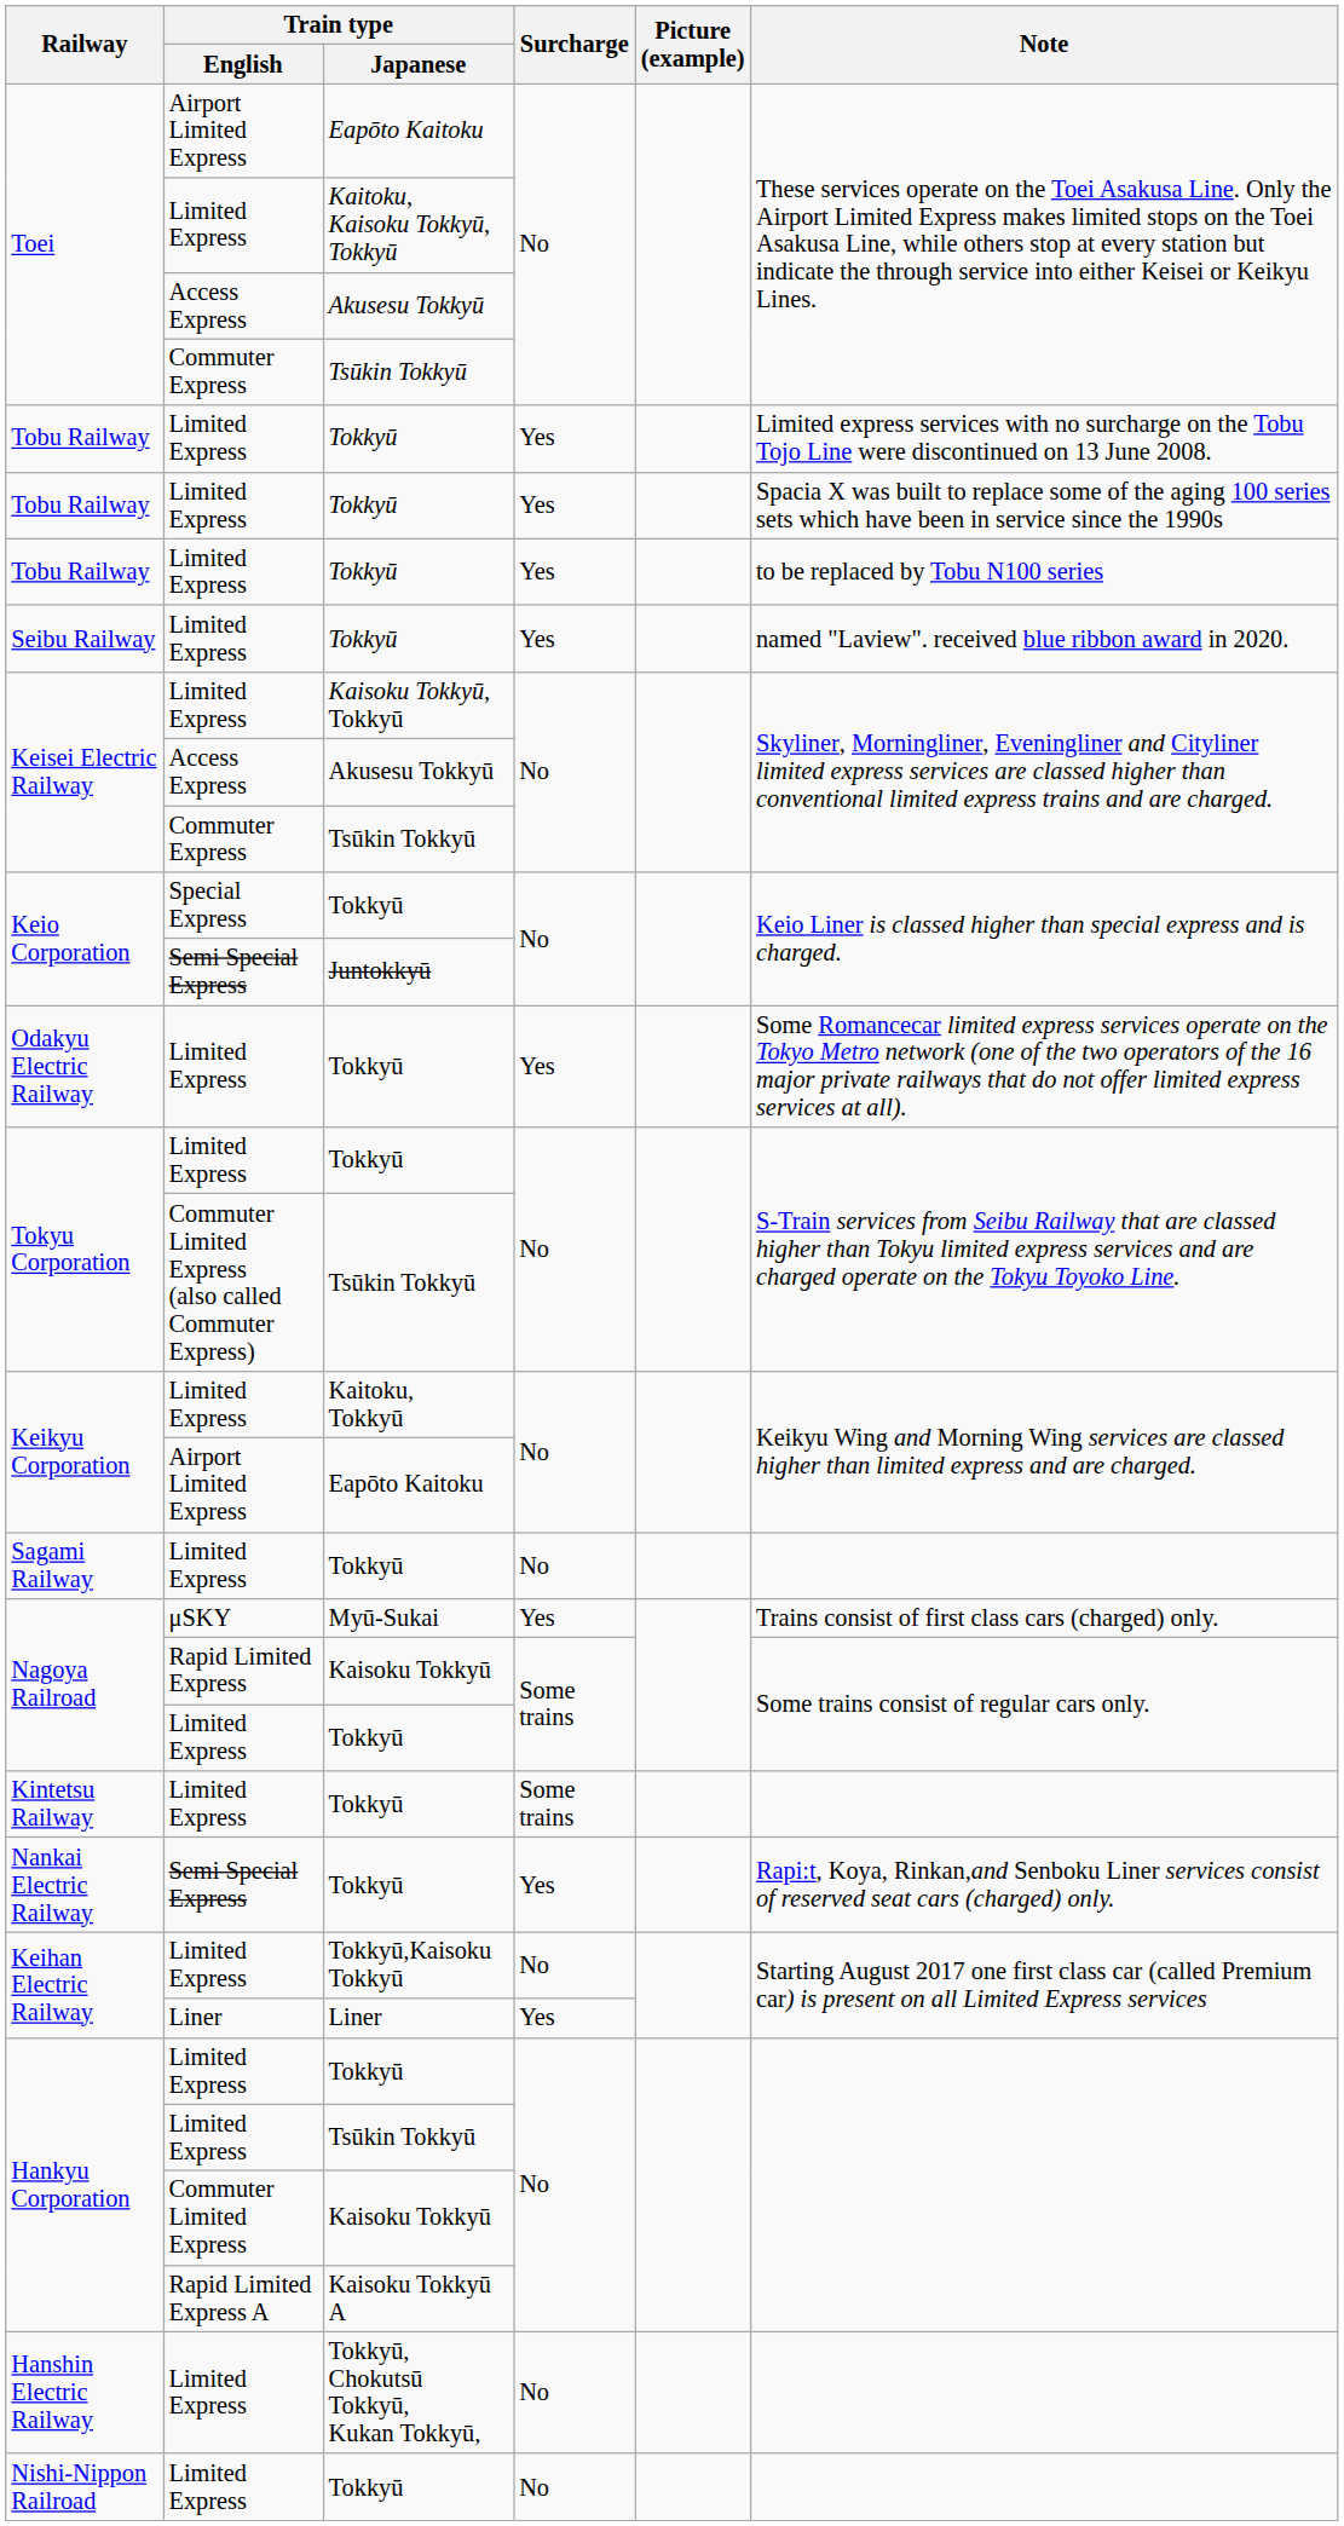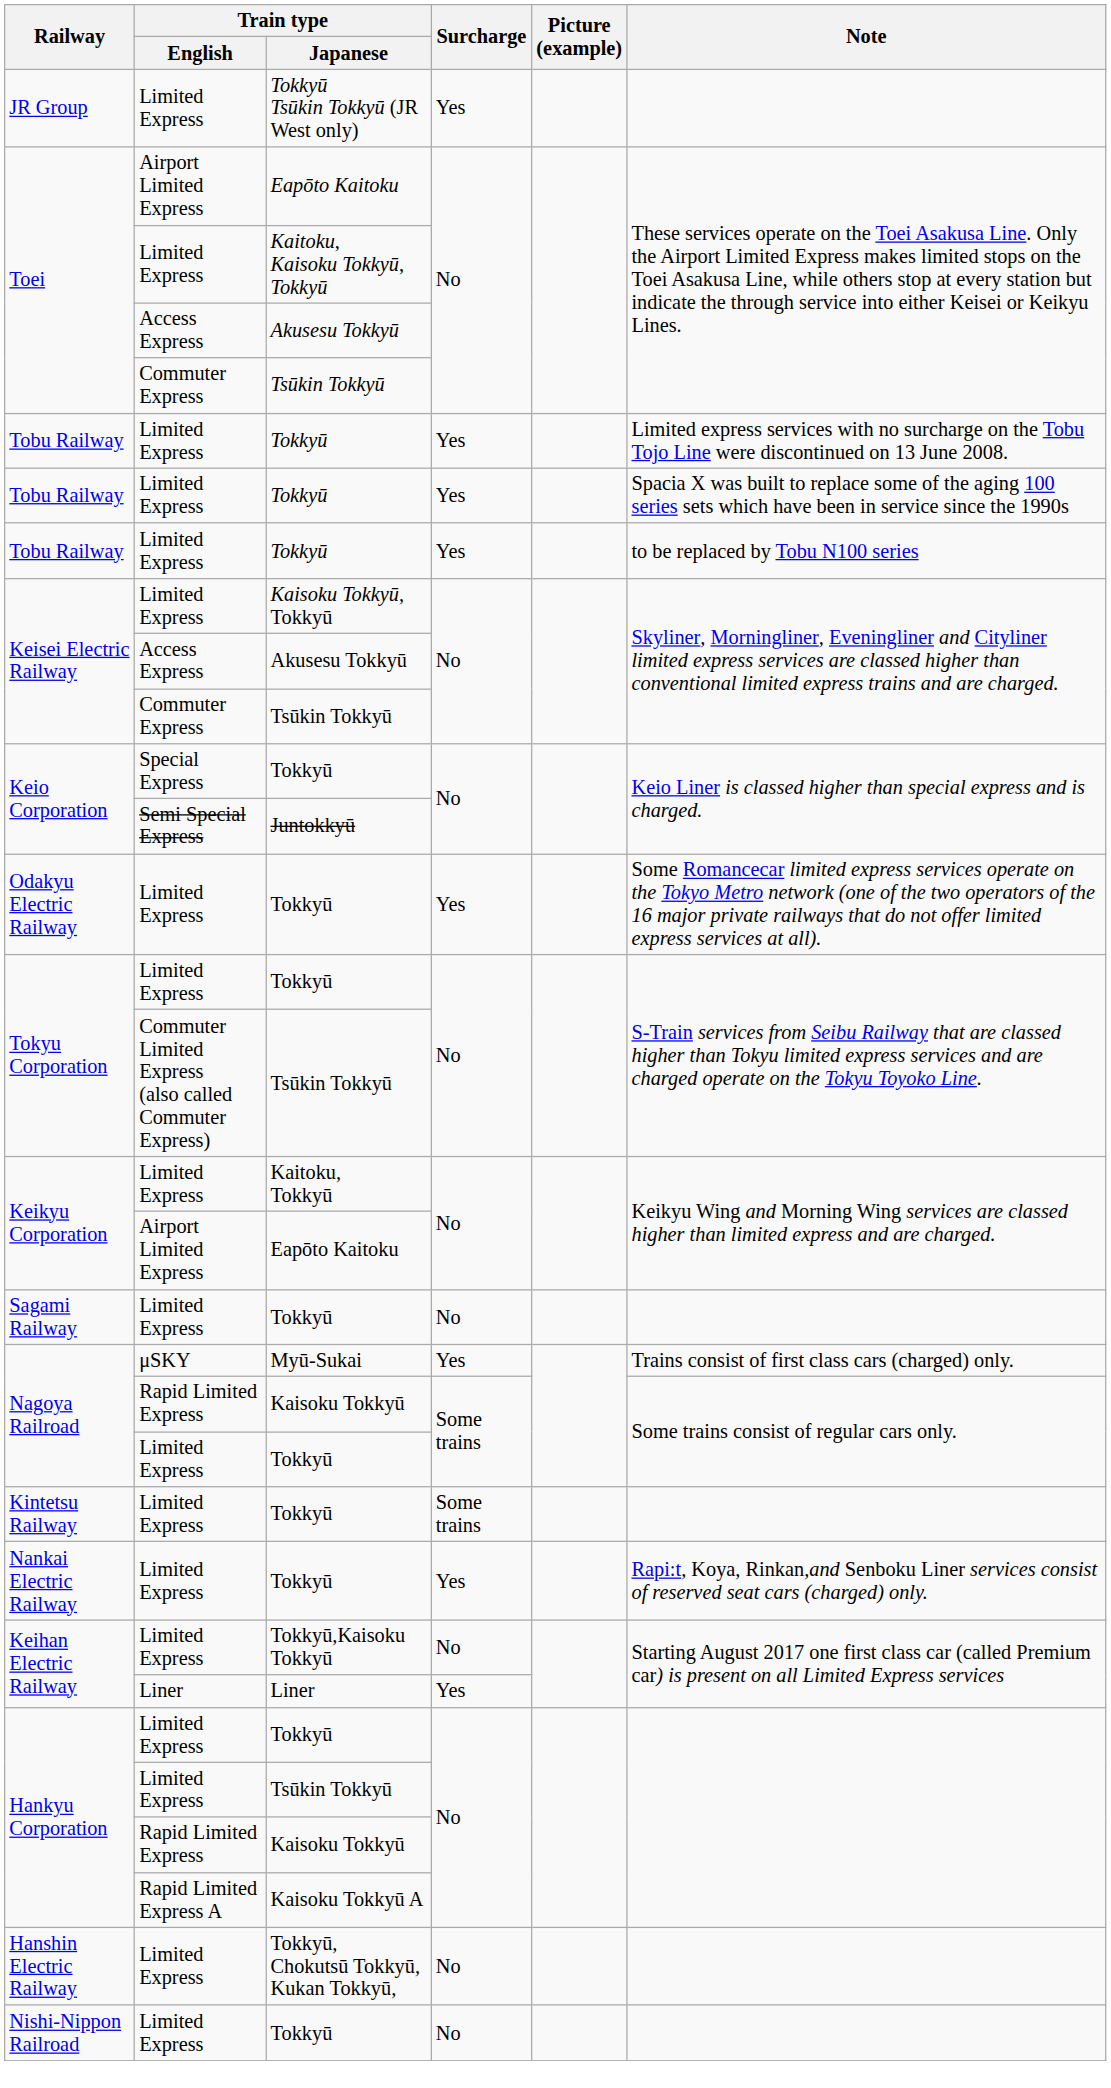 <table class=wikitable>
 <tr>
 <th rowspan=2>Railway</th>
 <th colspan=2>Train type</th>
 <th rowspan=2>Surcharge</th>
 <th rowspan=2>Picture<br>(example)</th>
 <th rowspan=2>Note</th>
 </tr>
 <tr>
 <th>English</th>
 <th>Japanese</th>
+</tr>
+<tr>
+<td><a href='#'>JR Group</a></td>
+<td>Limited Express</td>
+<td><em>Tokkyū</em><br><em>Tsūkin Tokkyū</em> (JR West only)</td>
+<td>Yes</td>
+<td></td>
+<td></td>
 </tr>
 <tr>
 <td rowspan=4><a href='#'>Toei</a></td>
 <td>Airport Limited Express</td>
 <td><em>Eapōto Kaitoku</em></td>
 <td rowspan=4>No</td>
 <td rowspan=4></td>
 <td rowspan=4>These services operate on the <a href='#'>Toei Asakusa Line</a>. Only the Airport Limited Express makes limited stops on the Toei Asakusa Line, while others stop at every station but indicate the through service into either Keisei or Keikyu Lines.</td>
 </tr>
 <tr>
 <td>Limited Express</td>
 <td><em>Kaitoku</em>,<br><em>Kaisoku Tokkyū</em>,<br><em>Tokkyū</em></td>
 </tr>
 <tr>
 <td>Access Express</td>
 <td><em>Akusesu Tokkyū</em></td>
 </tr>
 <tr>
 <td>Commuter Express</td>
 <td><em>Tsūkin Tokkyū</em></td>
 </tr>
 <tr>
 <td><a href='#'>Tobu Railway</a></td>
 <td>Limited Express</td>
 <td><em>Tokkyū</em></td>
 <td>Yes</td>
 <td></td>
 <td>Limited express services with no surcharge on the <a href='#'>Tobu Tojo Line</a> were discontinued on 13 June 2008.</td>
 </tr>
 <tr>
 <td><a href='#'>Tobu Railway</a></td>
 <td>Limited Express</td>
 <td><em>Tokkyū</em></td>
 <td>Yes</td>
 <td></td>
 <td>Spacia X was built to replace some of the aging <a href='#'>100 series</a> sets which have been in service since the 1990s</td>
 </tr>
 <tr>
 <td><a href='#'>Tobu Railway</a></td>
 <td>Limited Express</td>
 <td><em>Tokkyū</em></td>
 <td>Yes</td>
 <td></td>
 <td>to be replaced by <a href='#'>Tobu N100 series</a></td>
-</tr>
-<tr>
-<td><a href='#'>Seibu Railway</a></td>
-<td>Limited Express</td>
-<td><em>Tokkyū</em></td>
-<td>Yes</td>
-<td></td>
-<td>named "Laview". received <a href='#'>blue ribbon award</a> in 2020.</td>
 </tr>
 <tr>
 <td rowspan=3><a href='#'>Keisei Electric Railway</a></td>
 <td>Limited Express</td>
 <td><em>Kaisoku Tokkyū,<br></em>Tokkyū<em></td>
 <td rowspan=3>No</td>
 <td rowspan=3></td>
 <td rowspan=3></em><a href='#'>Skyliner</a><em>, </em><a href='#'>Morningliner</a><em>, </em><a href='#'>Eveningliner</a><em> and </em><a href='#'>Cityliner</a><em> limited express services are classed higher than conventional limited express trains and are charged.</td>
 </tr>
 <tr>
 <td>Access Express</td>
 <td></em>Akusesu Tokkyū<em></td>
 </tr>
 <tr>
 <td>Commuter Express</td>
 <td></em>Tsūkin Tokkyū<em></td>
 </tr>
 <tr>
 <td rowspan=2><a href='#'>Keio Corporation</a></td>
 <td>Special Express</td>
 <td></em>Tokkyū<em></td>
 <td rowspan=2>No</td>
 <td rowspan=2></td>
 <td rowspan=2></em><a href='#'>Keio Liner</a><em> is classed higher than special express and is charged.</td>
 </tr>
 <tr>
 <td><s>Semi Special Express</s></td>
 <td></em><s>Juntokkyū</s><em></td>
 </tr>
 <tr>
 <td><a href='#'>Odakyu Electric Railway</a></td>
 <td>Limited Express</td>
 <td></em>Tokkyū<em></td>
 <td>Yes</td>
 <td></td>
 <td>Some </em><a href='#'>Romancecar</a><em> limited express services operate on the <a href='#'>Tokyo Metro</a> network (one of the two operators of the 16 major private railways that do not offer limited express services at all).</td>
 </tr>
 <tr>
 <td rowspan=2><a href='#'>Tokyu Corporation</a></td>
 <td>Limited Express</td>
 <td></em>Tokkyū<em></td>
 <td rowspan=2>No</td>
 <td rowspan=2></td>
 <td rowspan=2></em><a href='#'>S-Train</a><em> services from <a href='#'>Seibu Railway</a> that are classed higher than Tokyu limited express services and are charged operate on the <a href='#'>Tokyu Toyoko Line</a>.</td>
 </tr>
 <tr>
 <td>Commuter Limited Express<br>(also called Commuter Express)</td>
 <td></em>Tsūkin Tokkyū<em></td>
 </tr>
 <tr>
 <td rowspan=2><a href='#'>Keikyu Corporation</a></td>
 <td>Limited Express</td>
 <td></em>Kaitoku<em>,<br></em>Tokkyū<em></td>
 <td rowspan=2>No</td>
 <td rowspan=2></td>
 <td rowspan=2></em>Keikyu Wing<em> and </em>Morning Wing<em> services are classed higher than limited express and are charged.</td>
 </tr>
 <tr>
 <td>Airport Limited Express</td>
 <td></em>Eapōto Kaitoku<em></td>
 </tr>
 <tr>
 <td><a href='#'>Sagami Railway</a></td>
 <td>Limited Express</td>
 <td></em>Tokkyū<em></td>
 <td>No</td>
 <td></td>
 <td></td>
 </tr>
 <tr>
 <td rowspan=3><a href='#'>Nagoya Railroad</a></td>
 <td>μSKY</td>
 <td></em>Myū-Sukai<em></td>
 <td>Yes</td>
 <td rowspan=3></td>
 <td>Trains consist of first class cars (charged) only.</td>
 </tr>
 <tr>
 <td>Rapid Limited Express</td>
 <td></em>Kaisoku Tokkyū<em></td>
 <td rowspan=2>Some trains</td>
 <td rowspan=2>Some trains consist of regular cars only.</td>
 </tr>
 <tr>
 <td>Limited Express</td>
 <td></em>Tokkyū<em></td>
 </tr>
 <tr>
 <td><a href='#'>Kintetsu Railway</a></td>
 <td>Limited Express</td>
 <td></em>Tokkyū<em></td>
 <td>Some trains</td>
 <td></td>
 <td></td>
 </tr>
 <tr>
 <td><a href='#'>Nankai Electric Railway</a></td>
-<td><s>Semi Special Express</s></td>
+<td>Limited Express</td>
 <td></em>Tokkyū<em></td>
 <td>Yes</td>
 <td></td>
 <td></em><a href='#'>Rapi:t</a><em>, </em>Koya<em>, </em>Rinkan<em>,and </em>Senboku Liner<em> services consist of reserved seat cars (charged) only.</td>
 </tr>
 <tr>
 <td rowspan=2><a href='#'>Keihan Electric Railway</a></td>
 <td>Limited Express</td>
 <td></em>Tokkyū<em>,</em>Kaisoku Tokkyū<em></td>
 <td>No</td>
 <td rowspan=2></td>
 <td rowspan=2>Starting August 2017 one first class car (called </em>Premium car<em>) is present on all Limited Express services</td>
 </tr>
 <tr>
 <td>Liner</td>
 <td></em>Liner<em></td>
 <td>Yes</td>
 </tr>
 <tr>
 <td rowspan=4><a href='#'>Hankyu Corporation</a></td>
 <td>Limited Express</td>
 <td></em>Tokkyū<em></td>
 <td rowspan=4>No</td>
 <td rowspan=4></td>
 <td rowspan=4></td>
 </tr>
 <tr>
 <td>Limited Express</td>
 <td></em>Tsūkin Tokkyū<em></td>
 </tr>
 <tr>
-<td>Commuter Limited Express</td>
+<td>Rapid Limited Express</td>
 <td></em>Kaisoku Tokkyū<em></td>
 </tr>
 <tr>
 <td>Rapid Limited Express A</td>
 <td></em>Kaisoku Tokkyū A<em></td>
 </tr>
 <tr>
 <td><a href='#'>Hanshin Electric Railway</a></td>
 <td>Limited Express</td>
 <td></em>Tokkyū<em>,<br></em>Chokutsū Tokkyū<em>,<br></em>Kukan Tokkyū<em>,</td>
 <td>No</td>
 <td></td>
 <td></td>
 </tr>
 <tr>
 <td><a href='#'>Nishi-Nippon Railroad</a></td>
 <td>Limited Express</td>
 <td></em>Tokkyū<em></td>
 <td>No</td>
 <td></td>
 <td></td>
 </tr>
 </table>
